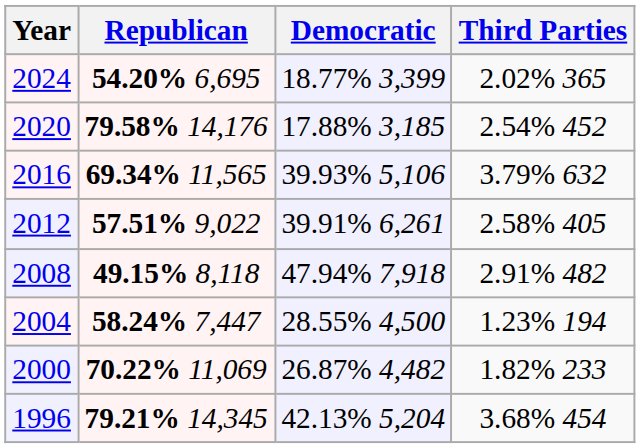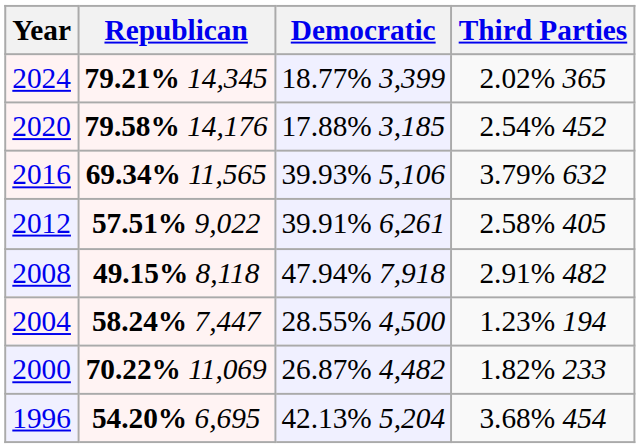 <table class="wikitable" style="float:right; font-size:95%;">
 <tr bgcolor=lightgrey>
 <th>Year</th>
 <th><a href='#'>Republican</a></th>
 <th><a href='#'>Democratic</a></th>
 <th><a href='#'>Third Parties</a></th>
 </tr>
 <tr>
 <td align="center" bgcolor="#fff3f3"><a href='#'>2024</a></td>
-<td align="center" bgcolor="#fff3f3"><strong>54.20%</strong> <em>6,695</em></td>
+<td align="center" bgcolor="#fff3f3"><strong>79.21%</strong> <em>14,345</em></td>
 <td align="center" bgcolor="#f0f0ff">18.77% <em>3,399</em></td>
 <td align="center">2.02% <em>365</em></td>
 </tr>
 <tr>
 <td align="center" bgcolor="#fff3f3"><a href='#'>2020</a></td>
 <td align="center" bgcolor="#fff3f3"><strong>79.58%</strong> <em>14,176</em></td>
 <td align="center" bgcolor="#f0f0ff">17.88% <em>3,185</em></td>
 <td align="center">2.54% <em>452</em></td>
 </tr>
 <tr>
 <td align="center" bgcolor="#fff3f3"><a href='#'>2016</a></td>
 <td align="center" bgcolor="#fff3f3"><strong>69.34%</strong> <em>11,565</em></td>
 <td align="center" bgcolor="#f0f0ff">39.93% <em>5,106</em></td>
 <td align="center">3.79% <em>632</em></td>
 </tr>
 <tr>
 <td align="center" bgcolor="#f0f0ff"><a href='#'>2012</a></td>
 <td align="center" bgcolor="#fff3f3"><strong>57.51%</strong> <em>9,022</em></td>
 <td align="center" bgcolor="#f0f0ff">39.91% <em>6,261</em></td>
 <td align="center">2.58% <em>405</em></td>
 </tr>
 <tr>
 <td align="center" bgcolor="#f0f0ff"><a href='#'>2008</a></td>
 <td align="center" bgcolor="#fff3f3"><strong>49.15%</strong> <em>8,118</em></td>
 <td align="center" bgcolor="#f0f0ff">47.94% <em>7,918</em></td>
 <td align="center">2.91% <em>482</em></td>
 </tr>
 <tr>
 <td align="center" bgcolor="#fff3f3"><a href='#'>2004</a></td>
 <td align="center" bgcolor="#fff3f3"><strong>58.24%</strong> <em>7,447</em></td>
 <td align="center" bgcolor="#f0f0ff">28.55% <em>4,500</em></td>
 <td align="center">1.23% <em>194</em></td>
 </tr>
 <tr>
 <td align="center" bgcolor="#f0f0ff"><a href='#'>2000</a></td>
 <td align="center" bgcolor="#fff3f3"><strong>70.22%</strong> <em>11,069</em></td>
 <td align="center" bgcolor="#f0f0ff">26.87% <em>4,482</em></td>
 <td align="center">1.82% <em>233</em></td>
 </tr>
 <tr>
 <td align="center" bgcolor="#f0f0ff"><a href='#'>1996</a></td>
-<td align="center" bgcolor="#fff3f3"><strong>79.21%</strong> <em>14,345</em></td>
+<td align="center" bgcolor="#fff3f3"><strong>54.20%</strong> <em>6,695</em></td>
 <td align="center" bgcolor="#f0f0ff">42.13% <em>5,204</em></td>
 <td align="center">3.68% <em>454</em></td>
 </tr>
 </table>
